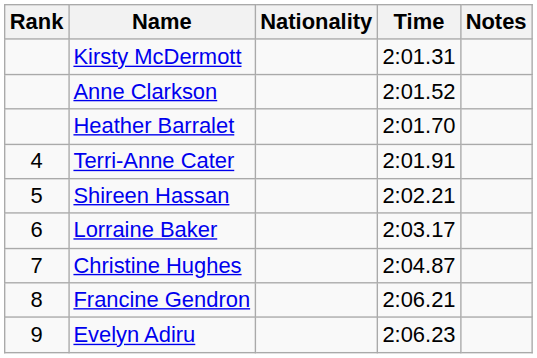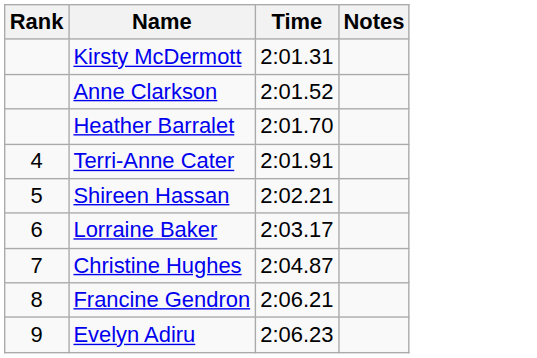 <table class="wikitable sortable" style=" text-align:center">
 <tr>
 <th>Rank</th>
 <th>Name</th>
-<th>Nationality</th>
 <th>Time</th>
 <th>Notes</th>
 </tr>
 <tr>
 <td></td>
 <td align=left><a href='#'>Kirsty McDermott</a></td>
-<td align=left></td>
 <td>2:01.31</td>
 <td></td>
 </tr>
 <tr>
 <td></td>
 <td align=left><a href='#'>Anne Clarkson</a></td>
-<td align=left></td>
 <td>2:01.52</td>
 <td></td>
 </tr>
 <tr>
 <td></td>
 <td align=left><a href='#'>Heather Barralet</a></td>
-<td align=left></td>
 <td>2:01.70</td>
 <td></td>
 </tr>
 <tr>
 <td>4</td>
 <td align=left><a href='#'>Terri-Anne Cater</a></td>
-<td align=left></td>
 <td>2:01.91</td>
 <td></td>
 </tr>
 <tr>
 <td>5</td>
 <td align=left><a href='#'>Shireen Hassan</a></td>
-<td align=left></td>
 <td>2:02.21</td>
 <td></td>
 </tr>
 <tr>
 <td>6</td>
 <td align=left><a href='#'>Lorraine Baker</a></td>
-<td align=left></td>
 <td>2:03.17</td>
 <td></td>
 </tr>
 <tr>
 <td>7</td>
 <td align=left><a href='#'>Christine Hughes</a></td>
-<td align=left></td>
 <td>2:04.87</td>
 <td></td>
 </tr>
 <tr>
 <td>8</td>
 <td align=left><a href='#'>Francine Gendron</a></td>
-<td align=left></td>
 <td>2:06.21</td>
 <td></td>
 </tr>
 <tr>
 <td>9</td>
 <td align=left><a href='#'>Evelyn Adiru</a></td>
-<td align=left></td>
 <td>2:06.23</td>
 <td></td>
 </tr>
 </table>
